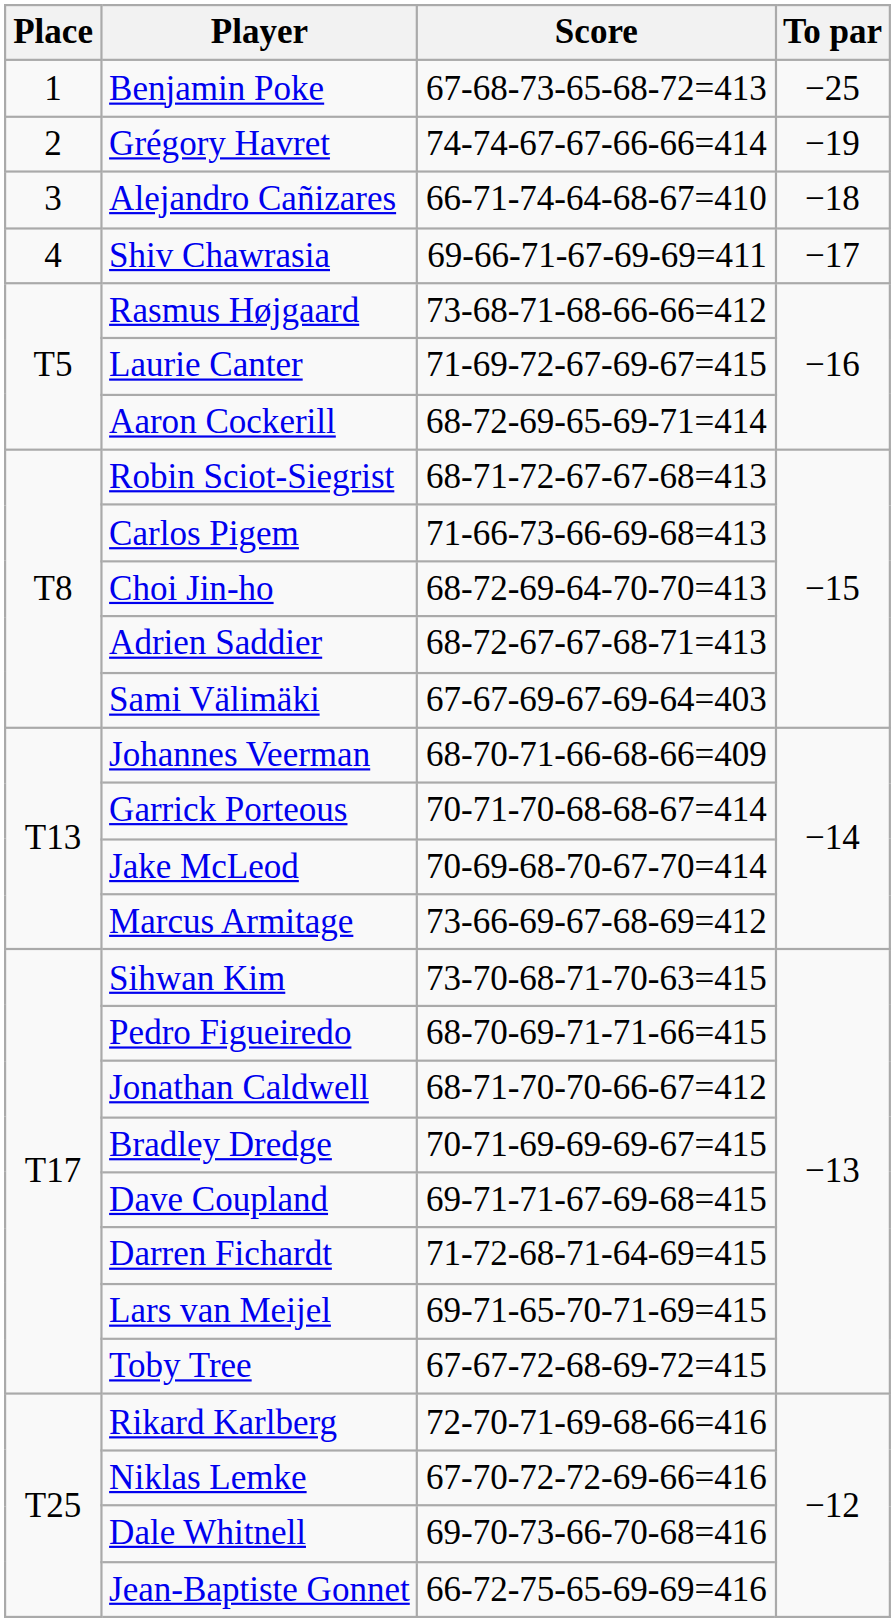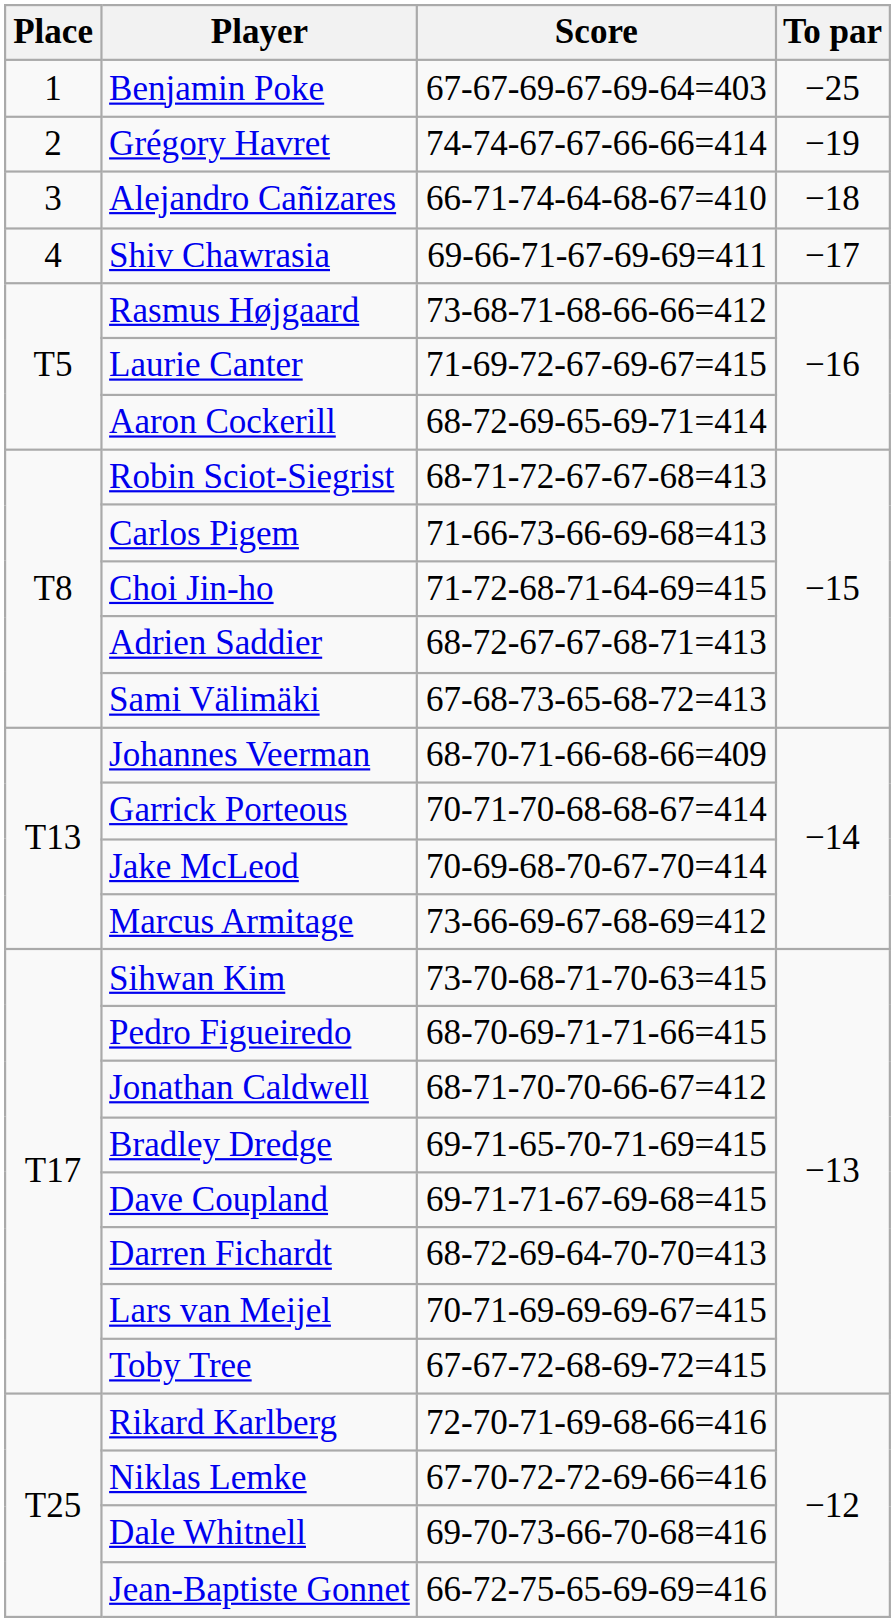 <table class="wikitable">
 <tr>
 <th>Place</th>
 <th>Player</th>
 <th>Score</th>
 <th>To par</th>
 </tr>
 <tr>
 <td align=center>1</td>
 <td> <a href='#'>Benjamin Poke</a></td>
-<td align=right>67-68-73-65-68-72=413</td>
+<td align=right>67-67-69-67-69-64=403</td>
 <td align=center>−25</td>
 </tr>
 <tr>
 <td align=center>2</td>
 <td> <a href='#'>Grégory Havret</a></td>
 <td align=right>74-74-67-67-66-66=414</td>
 <td align=center>−19</td>
 </tr>
 <tr>
 <td align=center>3</td>
 <td> <a href='#'>Alejandro Cañizares</a></td>
 <td align=right>66-71-74-64-68-67=410</td>
 <td align=center>−18</td>
 </tr>
 <tr>
 <td align=center>4</td>
 <td> <a href='#'>Shiv Chawrasia</a></td>
 <td align=right>69-66-71-67-69-69=411</td>
 <td align=center>−17</td>
 </tr>
 <tr>
 <td rowspan=3 align=center>T5</td>
 <td> <a href='#'>Rasmus Højgaard</a></td>
 <td align=right>73-68-71-68-66-66=412</td>
 <td rowspan=3 align=center>−16</td>
 </tr>
 <tr>
 <td> <a href='#'>Laurie Canter</a></td>
 <td align=right>71-69-72-67-69-67=415</td>
 </tr>
 <tr>
 <td> <a href='#'>Aaron Cockerill</a></td>
 <td align=right>68-72-69-65-69-71=414</td>
 </tr>
 <tr>
 <td rowspan=5 align=center>T8</td>
 <td> <a href='#'>Robin Sciot-Siegrist</a></td>
 <td align=right>68-71-72-67-67-68=413</td>
 <td rowspan=5 align=center>−15</td>
 </tr>
 <tr>
 <td> <a href='#'>Carlos Pigem</a></td>
 <td align=right>71-66-73-66-69-68=413</td>
 </tr>
 <tr>
 <td> <a href='#'>Choi Jin-ho</a></td>
-<td align=right>68-72-69-64-70-70=413</td>
+<td align=right>71-72-68-71-64-69=415</td>
 </tr>
 <tr>
 <td> <a href='#'>Adrien Saddier</a></td>
 <td align=right>68-72-67-67-68-71=413</td>
 </tr>
 <tr>
 <td> <a href='#'>Sami Välimäki</a></td>
-<td align=right>67-67-69-67-69-64=403</td>
+<td align=right>67-68-73-65-68-72=413</td>
 </tr>
 <tr>
 <td rowspan=4 align=center>T13</td>
 <td> <a href='#'>Johannes Veerman</a></td>
 <td align=right>68-70-71-66-68-66=409</td>
 <td rowspan=4 align=center>−14</td>
 </tr>
 <tr>
 <td> <a href='#'>Garrick Porteous</a></td>
 <td align=right>70-71-70-68-68-67=414</td>
 </tr>
 <tr>
 <td> <a href='#'>Jake McLeod</a></td>
 <td align=right>70-69-68-70-67-70=414</td>
 </tr>
 <tr>
 <td> <a href='#'>Marcus Armitage</a></td>
 <td align=right>73-66-69-67-68-69=412</td>
 </tr>
 <tr>
 <td rowspan=8 align=center>T17</td>
 <td> <a href='#'>Sihwan Kim</a></td>
 <td align=right>73-70-68-71-70-63=415</td>
 <td rowspan=8 align=center>−13</td>
 </tr>
 <tr>
 <td> <a href='#'>Pedro Figueiredo</a></td>
 <td align=right>68-70-69-71-71-66=415</td>
 </tr>
 <tr>
 <td> <a href='#'>Jonathan Caldwell</a></td>
 <td align=right>68-71-70-70-66-67=412</td>
 </tr>
 <tr>
 <td> <a href='#'>Bradley Dredge</a></td>
-<td align=right>70-71-69-69-69-67=415</td>
+<td align=right>69-71-65-70-71-69=415</td>
 </tr>
 <tr>
 <td> <a href='#'>Dave Coupland</a></td>
 <td align=right>69-71-71-67-69-68=415</td>
 </tr>
 <tr>
 <td> <a href='#'>Darren Fichardt</a></td>
-<td align=right>71-72-68-71-64-69=415</td>
+<td align=right>68-72-69-64-70-70=413</td>
 </tr>
 <tr>
 <td> <a href='#'>Lars van Meijel</a></td>
-<td align=right>69-71-65-70-71-69=415</td>
+<td align=right>70-71-69-69-69-67=415</td>
 </tr>
 <tr>
 <td> <a href='#'>Toby Tree</a></td>
 <td align=right>67-67-72-68-69-72=415</td>
 </tr>
 <tr>
 <td rowspan=4 align=center>T25</td>
 <td> <a href='#'>Rikard Karlberg</a></td>
 <td align=right>72-70-71-69-68-66=416</td>
 <td rowspan=4 align=center>−12</td>
 </tr>
 <tr>
 <td> <a href='#'>Niklas Lemke</a></td>
 <td align=right>67-70-72-72-69-66=416</td>
 </tr>
 <tr>
 <td> <a href='#'>Dale Whitnell</a></td>
 <td align=right>69-70-73-66-70-68=416</td>
 </tr>
 <tr>
 <td> <a href='#'>Jean-Baptiste Gonnet</a></td>
 <td align=right>66-72-75-65-69-69=416</td>
 </tr>
 </table>
